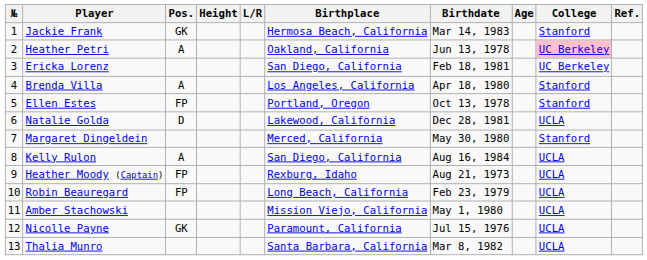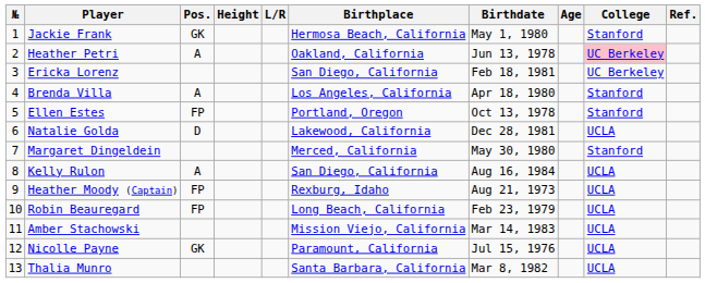 <table class="wikitable sortable" style="text-align: left; font-size: 90%; margin-left: 1em;">
 <tr>
 <th>№</th>
 <th>Player</th>
 <th>Pos.</th>
 <th>Height</th>
 <th>L/R</th>
 <th>Birthplace</th>
 <th>Birthdate</th>
 <th>Age</th>
 <th>College</th>
 <th>Ref.</th>
 </tr>
 <tr>
 <td style="text-align: center;">1</td>
 <td><a href='#'>Jackie Frank</a></td>
 <td style="text-align: center;">GK</td>
 <td></td>
 <td style="text-align: center;"></td>
 <td> <a href='#'>Hermosa Beach, California</a></td>
-<td>Mar 14, 1983</td>
+<td>May 1, 1980</td>
 <td></td>
 <td><a href='#'>Stanford</a></td>
 <td></td>
 </tr>
 <tr>
 <td style="text-align: center;">2</td>
 <td><a href='#'>Heather Petri</a></td>
 <td style="text-align: center;">A</td>
 <td></td>
 <td style="text-align: center;"></td>
 <td> <a href='#'>Oakland, California</a></td>
 <td>Jun 13, 1978</td>
 <td></td>
 <td style="background: pink;"><a href='#'>UC Berkeley</a></td>
 <td></td>
 </tr>
 <tr>
 <td style="text-align: center;">3</td>
 <td><a href='#'>Ericka Lorenz</a></td>
 <td style="text-align: center;"></td>
 <td></td>
 <td style="text-align: center;"></td>
 <td> <a href='#'>San Diego, California</a></td>
 <td>Feb 18, 1981</td>
 <td></td>
 <td><a href='#'>UC Berkeley</a></td>
 <td></td>
 </tr>
 <tr>
 <td style="text-align: center;">4</td>
 <td><a href='#'>Brenda Villa</a></td>
 <td style="text-align: center;">A</td>
 <td></td>
 <td style="text-align: center;"></td>
 <td> <a href='#'>Los Angeles, California</a></td>
 <td>Apr 18, 1980</td>
 <td></td>
 <td><a href='#'>Stanford</a></td>
 <td></td>
 </tr>
 <tr>
 <td style="text-align: center;">5</td>
 <td><a href='#'>Ellen Estes</a></td>
 <td style="text-align: center;">FP</td>
 <td></td>
 <td style="text-align: center;"></td>
 <td> <a href='#'>Portland, Oregon</a></td>
 <td>Oct 13, 1978</td>
 <td></td>
 <td><a href='#'>Stanford</a></td>
 <td></td>
 </tr>
 <tr>
 <td style="text-align: center;">6</td>
 <td><a href='#'>Natalie Golda</a></td>
 <td style="text-align: center;">D</td>
 <td></td>
 <td style="text-align: center;"></td>
 <td> <a href='#'>Lakewood, California</a></td>
 <td>Dec 28, 1981</td>
 <td></td>
 <td><a href='#'>UCLA</a></td>
 <td></td>
 </tr>
 <tr>
 <td style="text-align: center;">7</td>
 <td><a href='#'>Margaret Dingeldein</a></td>
 <td style="text-align: center;"></td>
 <td></td>
 <td style="text-align: center;"></td>
 <td> <a href='#'>Merced, California</a></td>
 <td>May 30, 1980</td>
 <td></td>
 <td><a href='#'>Stanford</a></td>
 <td></td>
 </tr>
 <tr>
 <td style="text-align: center;">8</td>
 <td><a href='#'>Kelly Rulon</a></td>
 <td style="text-align: center;">A</td>
 <td></td>
 <td style="text-align: center;"></td>
 <td> <a href='#'>San Diego, California</a></td>
 <td>Aug 16, 1984</td>
 <td></td>
 <td><a href='#'>UCLA</a></td>
 <td></td>
 </tr>
 <tr>
 <td style="text-align: center;">9</td>
 <td><a href='#'>Heather Moody</a> <small>(<a href='#'>Captain</a>)</small></td>
 <td style="text-align: center;">FP</td>
 <td></td>
 <td style="text-align: center;"></td>
 <td> <a href='#'>Rexburg, Idaho</a></td>
 <td>Aug 21, 1973</td>
 <td></td>
 <td><a href='#'>UCLA</a></td>
 <td></td>
 </tr>
 <tr>
 <td style="text-align: center;">10</td>
 <td><a href='#'>Robin Beauregard</a></td>
 <td style="text-align: center;">FP</td>
 <td></td>
 <td style="text-align: center;"></td>
 <td> <a href='#'>Long Beach, California</a></td>
 <td>Feb 23, 1979</td>
 <td></td>
 <td><a href='#'>UCLA</a></td>
 <td></td>
 </tr>
 <tr>
 <td style="text-align: center;">11</td>
 <td><a href='#'>Amber Stachowski</a></td>
 <td style="text-align: center;"></td>
 <td></td>
 <td style="text-align: center;"></td>
 <td> <a href='#'>Mission Viejo, California</a></td>
-<td>May 1, 1980</td>
+<td>Mar 14, 1983</td>
 <td></td>
 <td><a href='#'>UCLA</a></td>
 <td></td>
 </tr>
 <tr>
 <td style="text-align: center;">12</td>
 <td><a href='#'>Nicolle Payne</a></td>
 <td style="text-align: center;">GK</td>
 <td></td>
 <td style="text-align: center;"></td>
 <td> <a href='#'>Paramount, California</a></td>
 <td>Jul 15, 1976</td>
 <td></td>
 <td><a href='#'>UCLA</a></td>
 <td></td>
 </tr>
 <tr>
 <td style="text-align: center;">13</td>
 <td><a href='#'>Thalia Munro</a></td>
 <td style="text-align: center;"></td>
 <td></td>
 <td style="text-align: center;"></td>
 <td> <a href='#'>Santa Barbara, California</a></td>
 <td>Mar 8, 1982</td>
 <td></td>
 <td><a href='#'>UCLA</a></td>
 <td></td>
 </tr>
 </table>
